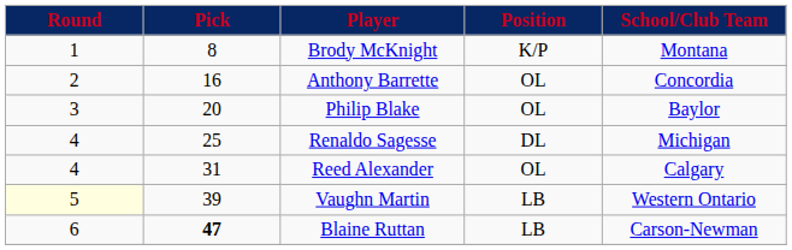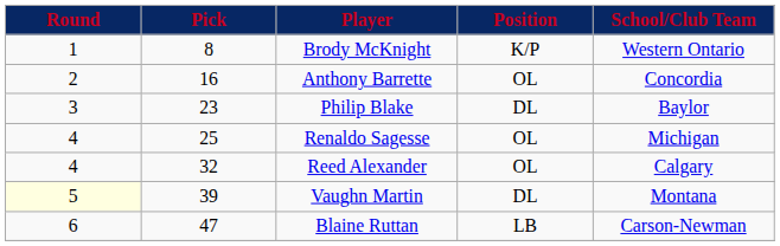 <table class="wikitable sortable">
 <tr>
 <th style="background:#072764;color:#c6011f;" width="15%">Round</th>
 <th style="background:#072764;color:#c6011f;" width="15%">Pick</th>
 <th style="background:#072764;color:#c6011f;" width="20%">Player</th>
 <th style="background:#072764;color:#c6011f;" width="15%">Position</th>
 <th style="background:#072764;color:#c6011f;" width="20%">School/Club Team</th>
 </tr>
 <tr align="center">
 <td align=center>1</td>
 <td>8</td>
 <td><a href='#'>Brody McKnight</a></td>
 <td>K/P</td>
-<td><a href='#'>Montana</a></td>
+<td><a href='#'>Western Ontario</a></td>
 </tr>
 <tr align="center">
 <td align=center>2</td>
 <td>16</td>
 <td><a href='#'>Anthony Barrette</a></td>
 <td>OL</td>
 <td><a href='#'>Concordia</a></td>
 </tr>
 <tr align="center">
 <td align=center>3</td>
-<td>20</td>
+<td>23</td>
 <td><a href='#'>Philip Blake</a></td>
-<td>OL</td>
+<td>DL</td>
 <td><a href='#'>Baylor</a></td>
 </tr>
 <tr align="center">
 <td align=center>4</td>
 <td>25</td>
 <td><a href='#'>Renaldo Sagesse</a></td>
-<td>DL</td>
+<td>OL</td>
 <td><a href='#'>Michigan</a></td>
 </tr>
 <tr align="center">
 <td align=center>4</td>
-<td>31</td>
+<td>32</td>
 <td><a href='#'>Reed Alexander</a></td>
 <td>OL</td>
 <td><a href='#'>Calgary</a></td>
 </tr>
 <tr align="center">
 <td align=center style="background: lightyellow;">5</td>
 <td>39</td>
 <td><a href='#'>Vaughn Martin</a></td>
-<td>LB</td>
-<td><a href='#'>Western Ontario</a></td>
+<td>DL</td>
+<td><a href='#'>Montana</a></td>
 </tr>
 <tr align="center">
 <td align=center>6</td>
-<td><strong>47</strong></td>
+<td>47</td>
 <td><a href='#'>Blaine Ruttan</a></td>
 <td>LB</td>
 <td><a href='#'>Carson-Newman</a></td>
 </tr>
 <tr>
 </tr>
 </table>
